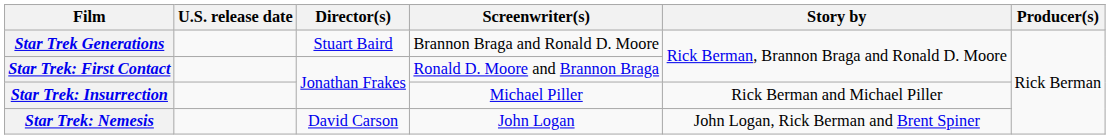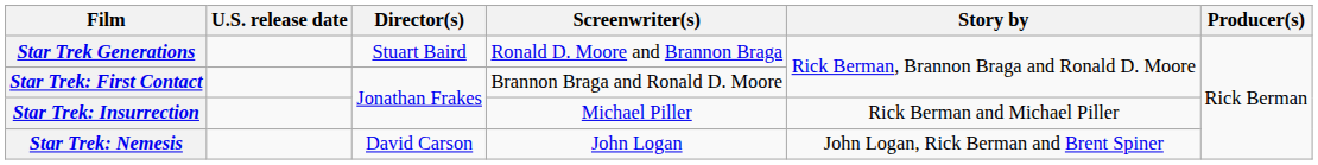 <table class="wikitable plainrowheaders" style="text-align:center;">
 <tr>
 <th>Film</th>
 <th>U.S. release date</th>
 <th>Director(s)</th>
 <th>Screenwriter(s)</th>
 <th>Story by</th>
 <th>Producer(s)<br></th>
 </tr>
 <tr>
 <th scope="row"><em><a href='#'>Star Trek Generations</a></em></th>
 <td style="text-align:left;"></td>
 <td><a href='#'>Stuart Baird</a></td>
-<td>Brannon Braga and Ronald D. Moore</td>
+<td><a href='#'>Ronald D. Moore</a> and <a href='#'>Brannon Braga</a></td>
 <td rowspan="2"><a href='#'>Rick Berman</a>, Brannon Braga and Ronald D. Moore</td>
 <td rowspan="4">Rick Berman</td>
 </tr>
 <tr>
 <th scope="row"><em><a href='#'>Star Trek: First Contact</a></em></th>
 <td style="text-align:left;"></td>
 <td rowspan="2"><a href='#'>Jonathan Frakes</a></td>
-<td><a href='#'>Ronald D. Moore</a> and <a href='#'>Brannon Braga</a></td>
+<td>Brannon Braga and Ronald D. Moore</td>
 </tr>
 <tr>
 <th scope="row"><em><a href='#'>Star Trek: Insurrection</a></em></th>
 <td style="text-align:left;"></td>
 <td><a href='#'>Michael Piller</a></td>
 <td>Rick Berman and Michael Piller</td>
 </tr>
 <tr>
 <th scope="row"><em><a href='#'>Star Trek: Nemesis</a></em></th>
 <td style="text-align:left;"></td>
 <td><a href='#'>David Carson</a></td>
 <td><a href='#'>John Logan</a></td>
 <td>John Logan, Rick Berman and <a href='#'>Brent Spiner</a><br></td>
 </tr>
 </table>
